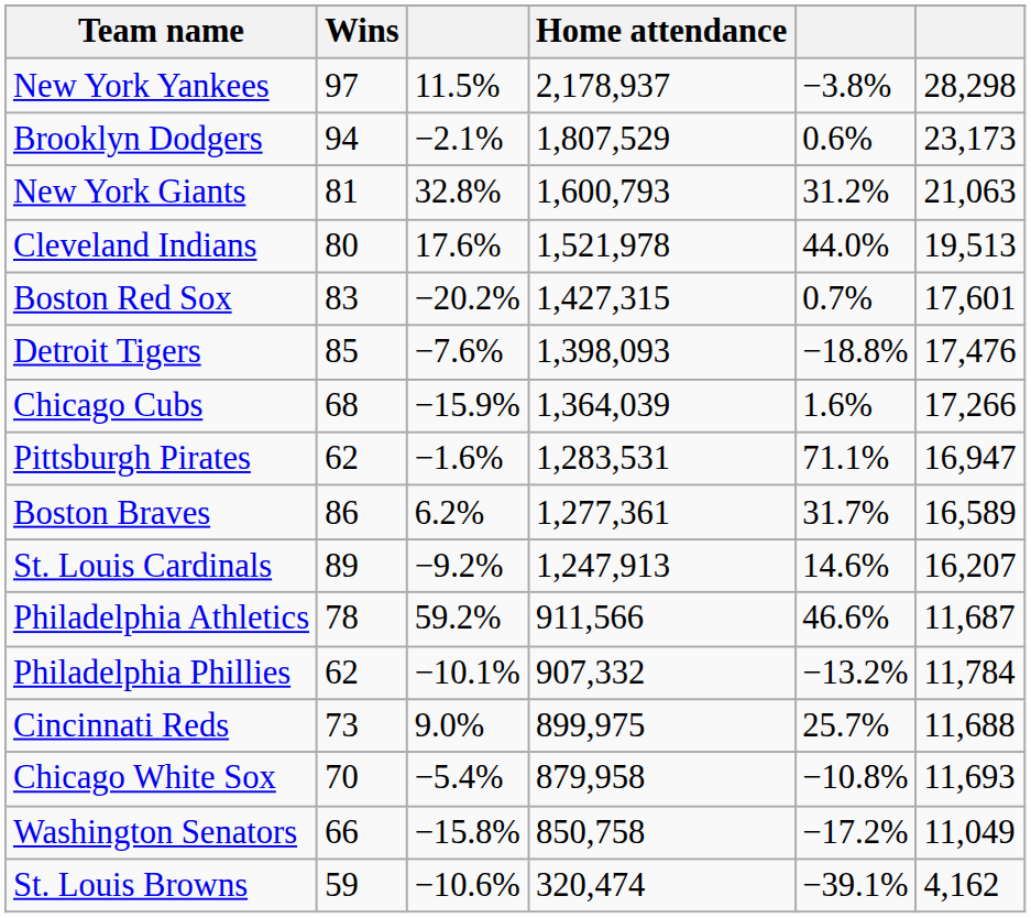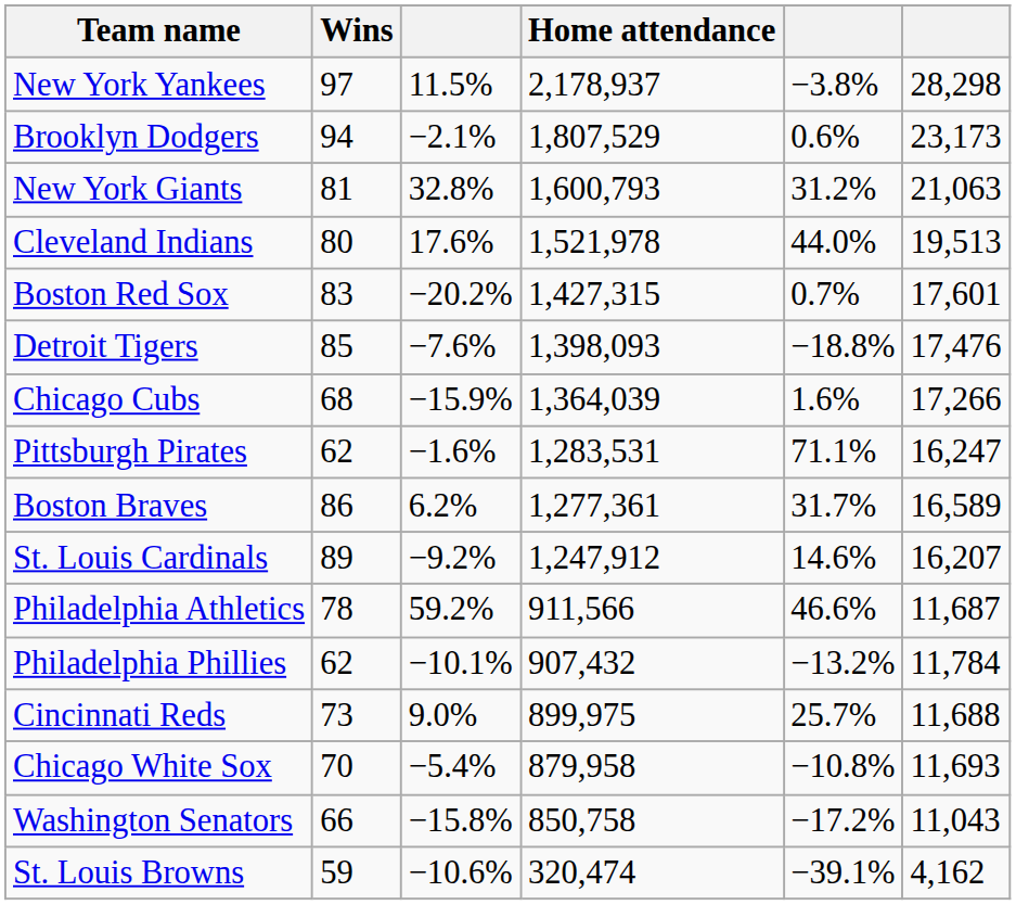 <table class="wikitable sortable">
 <tr style="text-align:center; font-size:larger;">
 </tr>
 <tr>
 <th>Team name</th>
 <th>Wins</th>
 <th></th>
 <th>Home attendance</th>
 <th></th>
 <th></th>
 </tr>
 <tr>
 <td><a href='#'>New York Yankees</a></td>
 <td>97</td>
 <td>11.5%</td>
 <td>2,178,937</td>
 <td>−3.8%</td>
 <td>28,298</td>
 </tr>
 <tr>
 <td><a href='#'>Brooklyn Dodgers</a></td>
 <td>94</td>
 <td>−2.1%</td>
 <td>1,807,529</td>
 <td>0.6%</td>
 <td>23,173</td>
 </tr>
 <tr>
 <td><a href='#'>New York Giants</a></td>
 <td>81</td>
 <td>32.8%</td>
 <td>1,600,793</td>
 <td>31.2%</td>
 <td>21,063</td>
 </tr>
 <tr>
 <td><a href='#'>Cleveland Indians</a></td>
 <td>80</td>
 <td>17.6%</td>
 <td>1,521,978</td>
 <td>44.0%</td>
 <td>19,513</td>
 </tr>
 <tr>
 <td><a href='#'>Boston Red Sox</a></td>
 <td>83</td>
 <td>−20.2%</td>
 <td>1,427,315</td>
 <td>0.7%</td>
 <td>17,601</td>
 </tr>
 <tr>
 <td><a href='#'>Detroit Tigers</a></td>
 <td>85</td>
 <td>−7.6%</td>
 <td>1,398,093</td>
 <td>−18.8%</td>
 <td>17,476</td>
 </tr>
 <tr>
 <td><a href='#'>Chicago Cubs</a></td>
 <td>68</td>
 <td>−15.9%</td>
 <td>1,364,039</td>
 <td>1.6%</td>
 <td>17,266</td>
 </tr>
 <tr>
 <td><a href='#'>Pittsburgh Pirates</a></td>
 <td>62</td>
 <td>−1.6%</td>
 <td>1,283,531</td>
 <td>71.1%</td>
-<td>16,947</td>
+<td>16,247</td>
 </tr>
 <tr>
 <td><a href='#'>Boston Braves</a></td>
 <td>86</td>
 <td>6.2%</td>
 <td>1,277,361</td>
 <td>31.7%</td>
 <td>16,589</td>
 </tr>
 <tr>
 <td><a href='#'>St. Louis Cardinals</a></td>
 <td>89</td>
 <td>−9.2%</td>
-<td>1,247,913</td>
+<td>1,247,912</td>
 <td>14.6%</td>
 <td>16,207</td>
 </tr>
 <tr>
 <td><a href='#'>Philadelphia Athletics</a></td>
 <td>78</td>
 <td>59.2%</td>
 <td>911,566</td>
 <td>46.6%</td>
 <td>11,687</td>
 </tr>
 <tr>
 <td><a href='#'>Philadelphia Phillies</a></td>
 <td>62</td>
 <td>−10.1%</td>
-<td>907,332</td>
+<td>907,432</td>
 <td>−13.2%</td>
 <td>11,784</td>
 </tr>
 <tr>
 <td><a href='#'>Cincinnati Reds</a></td>
 <td>73</td>
 <td>9.0%</td>
 <td>899,975</td>
 <td>25.7%</td>
 <td>11,688</td>
 </tr>
 <tr>
 <td><a href='#'>Chicago White Sox</a></td>
 <td>70</td>
 <td>−5.4%</td>
 <td>879,958</td>
 <td>−10.8%</td>
 <td>11,693</td>
 </tr>
 <tr>
 <td><a href='#'>Washington Senators</a></td>
 <td>66</td>
 <td>−15.8%</td>
 <td>850,758</td>
 <td>−17.2%</td>
-<td>11,049</td>
+<td>11,043</td>
 </tr>
 <tr>
 <td><a href='#'>St. Louis Browns</a></td>
 <td>59</td>
 <td>−10.6%</td>
 <td>320,474</td>
 <td>−39.1%</td>
 <td>4,162</td>
 </tr>
 </table>
